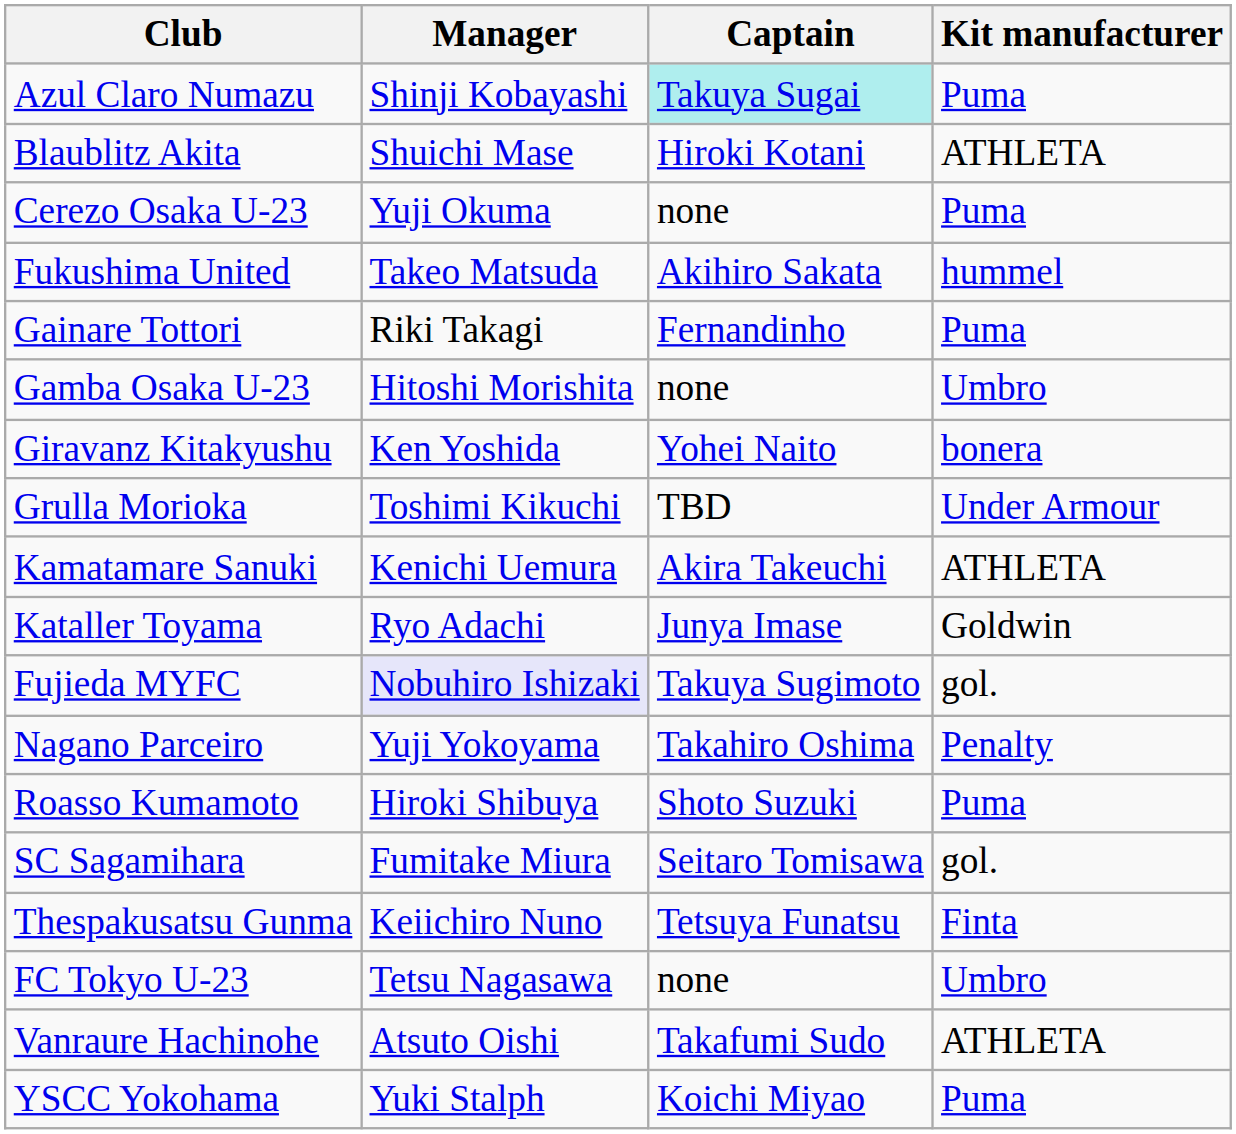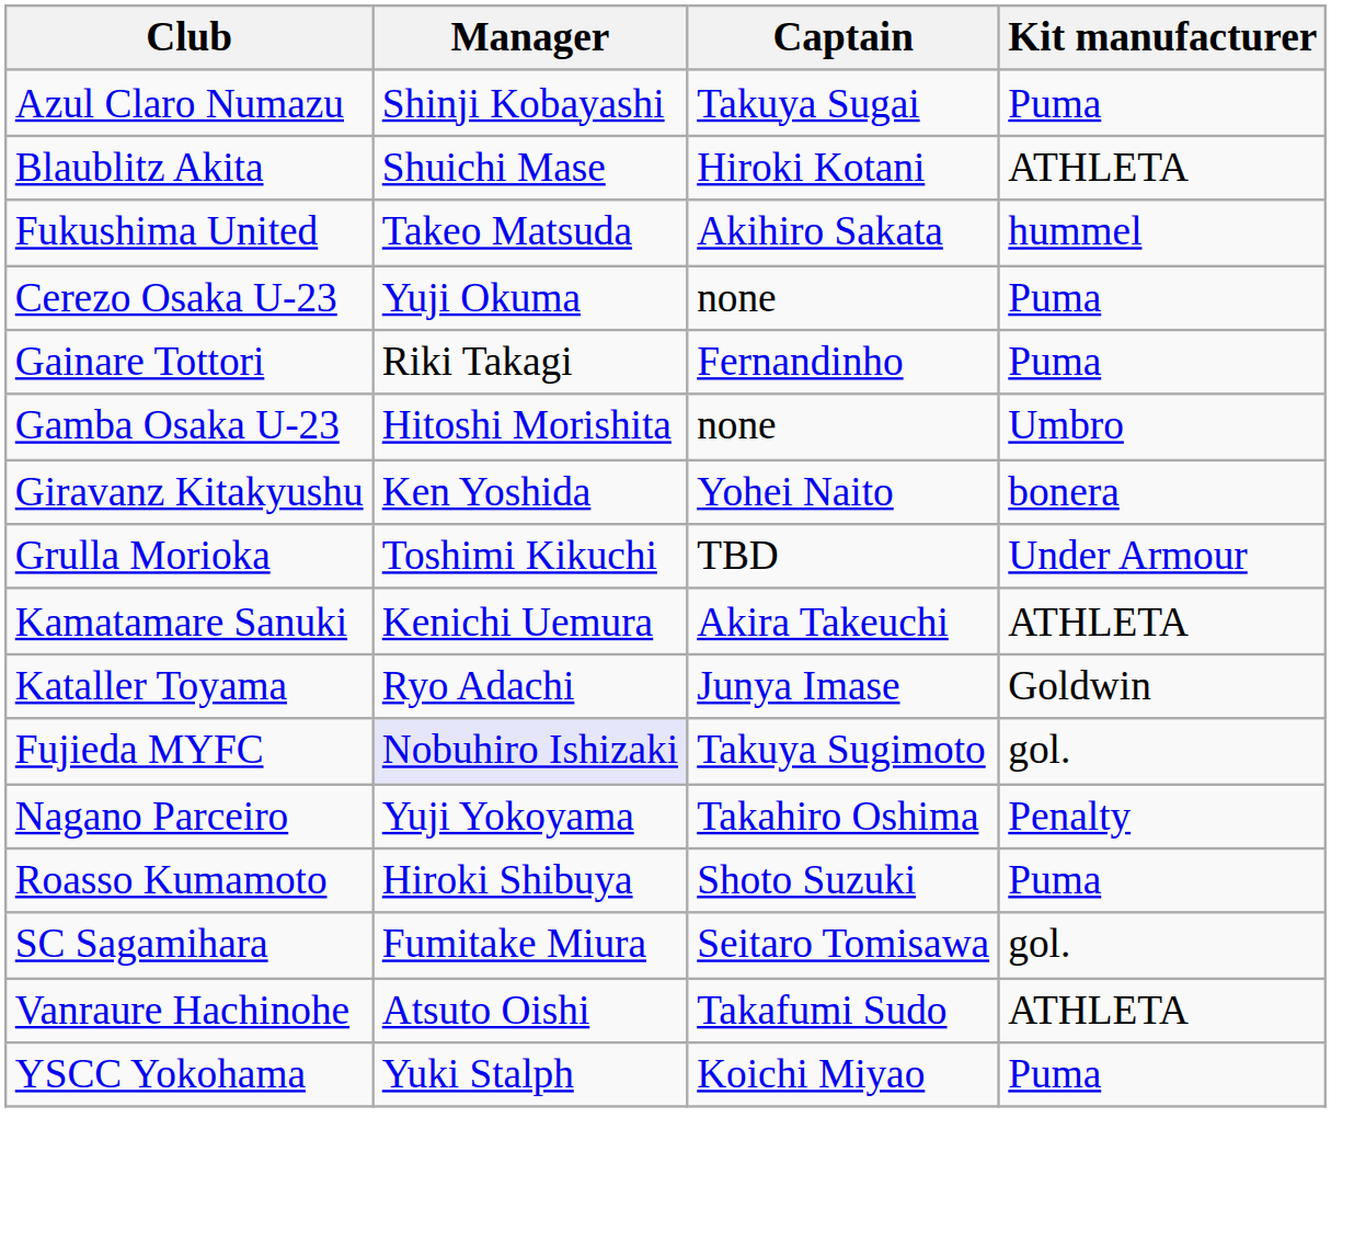 <table class="wikitable sortable">
 <tr>
 <th>Club</th>
 <th>Manager</th>
 <th>Captain</th>
 <th>Kit manufacturer</th>
 </tr>
 <tr>
 <td><a href='#'>Azul Claro Numazu</a></td>
 <td> <a href='#'>Shinji Kobayashi</a></td>
-<td style="background: paleturquoise;"> <a href='#'>Takuya Sugai</a></td>
+<td> <a href='#'>Takuya Sugai</a></td>
 <td><a href='#'>Puma</a></td>
 </tr>
 <tr>
 <td><a href='#'>Blaublitz Akita</a></td>
 <td> <a href='#'>Shuichi Mase</a></td>
 <td> <a href='#'>Hiroki Kotani</a></td>
 <td>ATHLETA</td>
 </tr>
 <tr>
+<td><a href='#'>Fukushima United</a></td>
+<td> <a href='#'>Takeo Matsuda</a></td>
+<td> <a href='#'>Akihiro Sakata</a></td>
+<td><a href='#'>hummel</a></td>
+</tr>
+<tr>
 <td><a href='#'>Cerezo Osaka U-23</a></td>
 <td> <a href='#'>Yuji Okuma</a></td>
 <td>none</td>
 <td><a href='#'>Puma</a></td>
-</tr>
-<tr>
-<td><a href='#'>Fukushima United</a></td>
-<td> <a href='#'>Takeo Matsuda</a></td>
-<td> <a href='#'>Akihiro Sakata</a></td>
-<td><a href='#'>hummel</a></td>
 </tr>
 <tr>
 <td><a href='#'>Gainare Tottori</a></td>
 <td> Riki Takagi</td>
 <td> <a href='#'>Fernandinho</a></td>
 <td><a href='#'>Puma</a></td>
 </tr>
 <tr>
 <td><a href='#'>Gamba Osaka U-23</a></td>
 <td> <a href='#'>Hitoshi Morishita</a></td>
 <td>none</td>
 <td><a href='#'>Umbro</a></td>
 </tr>
 <tr>
 <td><a href='#'>Giravanz Kitakyushu</a></td>
 <td> <a href='#'>Ken Yoshida</a></td>
 <td> <a href='#'>Yohei Naito</a></td>
 <td><a href='#'>bonera</a></td>
 </tr>
 <tr>
 <td><a href='#'>Grulla Morioka</a></td>
 <td> <a href='#'>Toshimi Kikuchi</a></td>
 <td>TBD</td>
 <td><a href='#'>Under Armour</a></td>
 </tr>
 <tr>
 <td><a href='#'>Kamatamare Sanuki</a></td>
 <td> <a href='#'>Kenichi Uemura</a></td>
 <td> <a href='#'>Akira Takeuchi</a></td>
 <td>ATHLETA</td>
 </tr>
 <tr>
 <td><a href='#'>Kataller Toyama</a></td>
 <td> <a href='#'>Ryo Adachi</a></td>
 <td> <a href='#'>Junya Imase</a></td>
 <td>Goldwin</td>
 </tr>
 <tr>
 <td><a href='#'>Fujieda MYFC</a></td>
 <td style="background: lavender;"> <a href='#'>Nobuhiro Ishizaki</a></td>
 <td> <a href='#'>Takuya Sugimoto</a></td>
 <td>gol.</td>
 </tr>
 <tr>
 <td><a href='#'>Nagano Parceiro</a></td>
 <td> <a href='#'>Yuji Yokoyama</a></td>
 <td> <a href='#'>Takahiro Oshima</a></td>
 <td><a href='#'>Penalty</a></td>
 </tr>
 <tr>
 <td><a href='#'>Roasso Kumamoto</a></td>
 <td> <a href='#'>Hiroki Shibuya</a></td>
 <td> <a href='#'>Shoto Suzuki</a></td>
 <td><a href='#'>Puma</a></td>
 </tr>
 <tr>
 <td><a href='#'>SC Sagamihara</a></td>
 <td> <a href='#'>Fumitake Miura</a></td>
 <td> <a href='#'>Seitaro Tomisawa</a></td>
 <td>gol.</td>
 </tr>
 <tr>
-<td><a href='#'>Thespakusatsu Gunma</a></td>
-<td> <a href='#'>Keiichiro Nuno</a></td>
-<td> <a href='#'>Tetsuya Funatsu</a></td>
-<td><a href='#'>Finta</a></td>
-</tr>
-<tr>
-<td><a href='#'>FC Tokyo U-23</a></td>
-<td> <a href='#'>Tetsu Nagasawa</a></td>
-<td>none</td>
-<td><a href='#'>Umbro</a></td>
-</tr>
-<tr>
 <td><a href='#'>Vanraure Hachinohe</a></td>
 <td> <a href='#'>Atsuto Oishi</a></td>
 <td> <a href='#'>Takafumi Sudo</a></td>
 <td>ATHLETA</td>
 </tr>
 <tr>
 <td><a href='#'>YSCC Yokohama</a></td>
 <td> <a href='#'>Yuki Stalph</a></td>
 <td> <a href='#'>Koichi Miyao</a></td>
 <td><a href='#'>Puma</a></td>
 </tr>
 </table>
